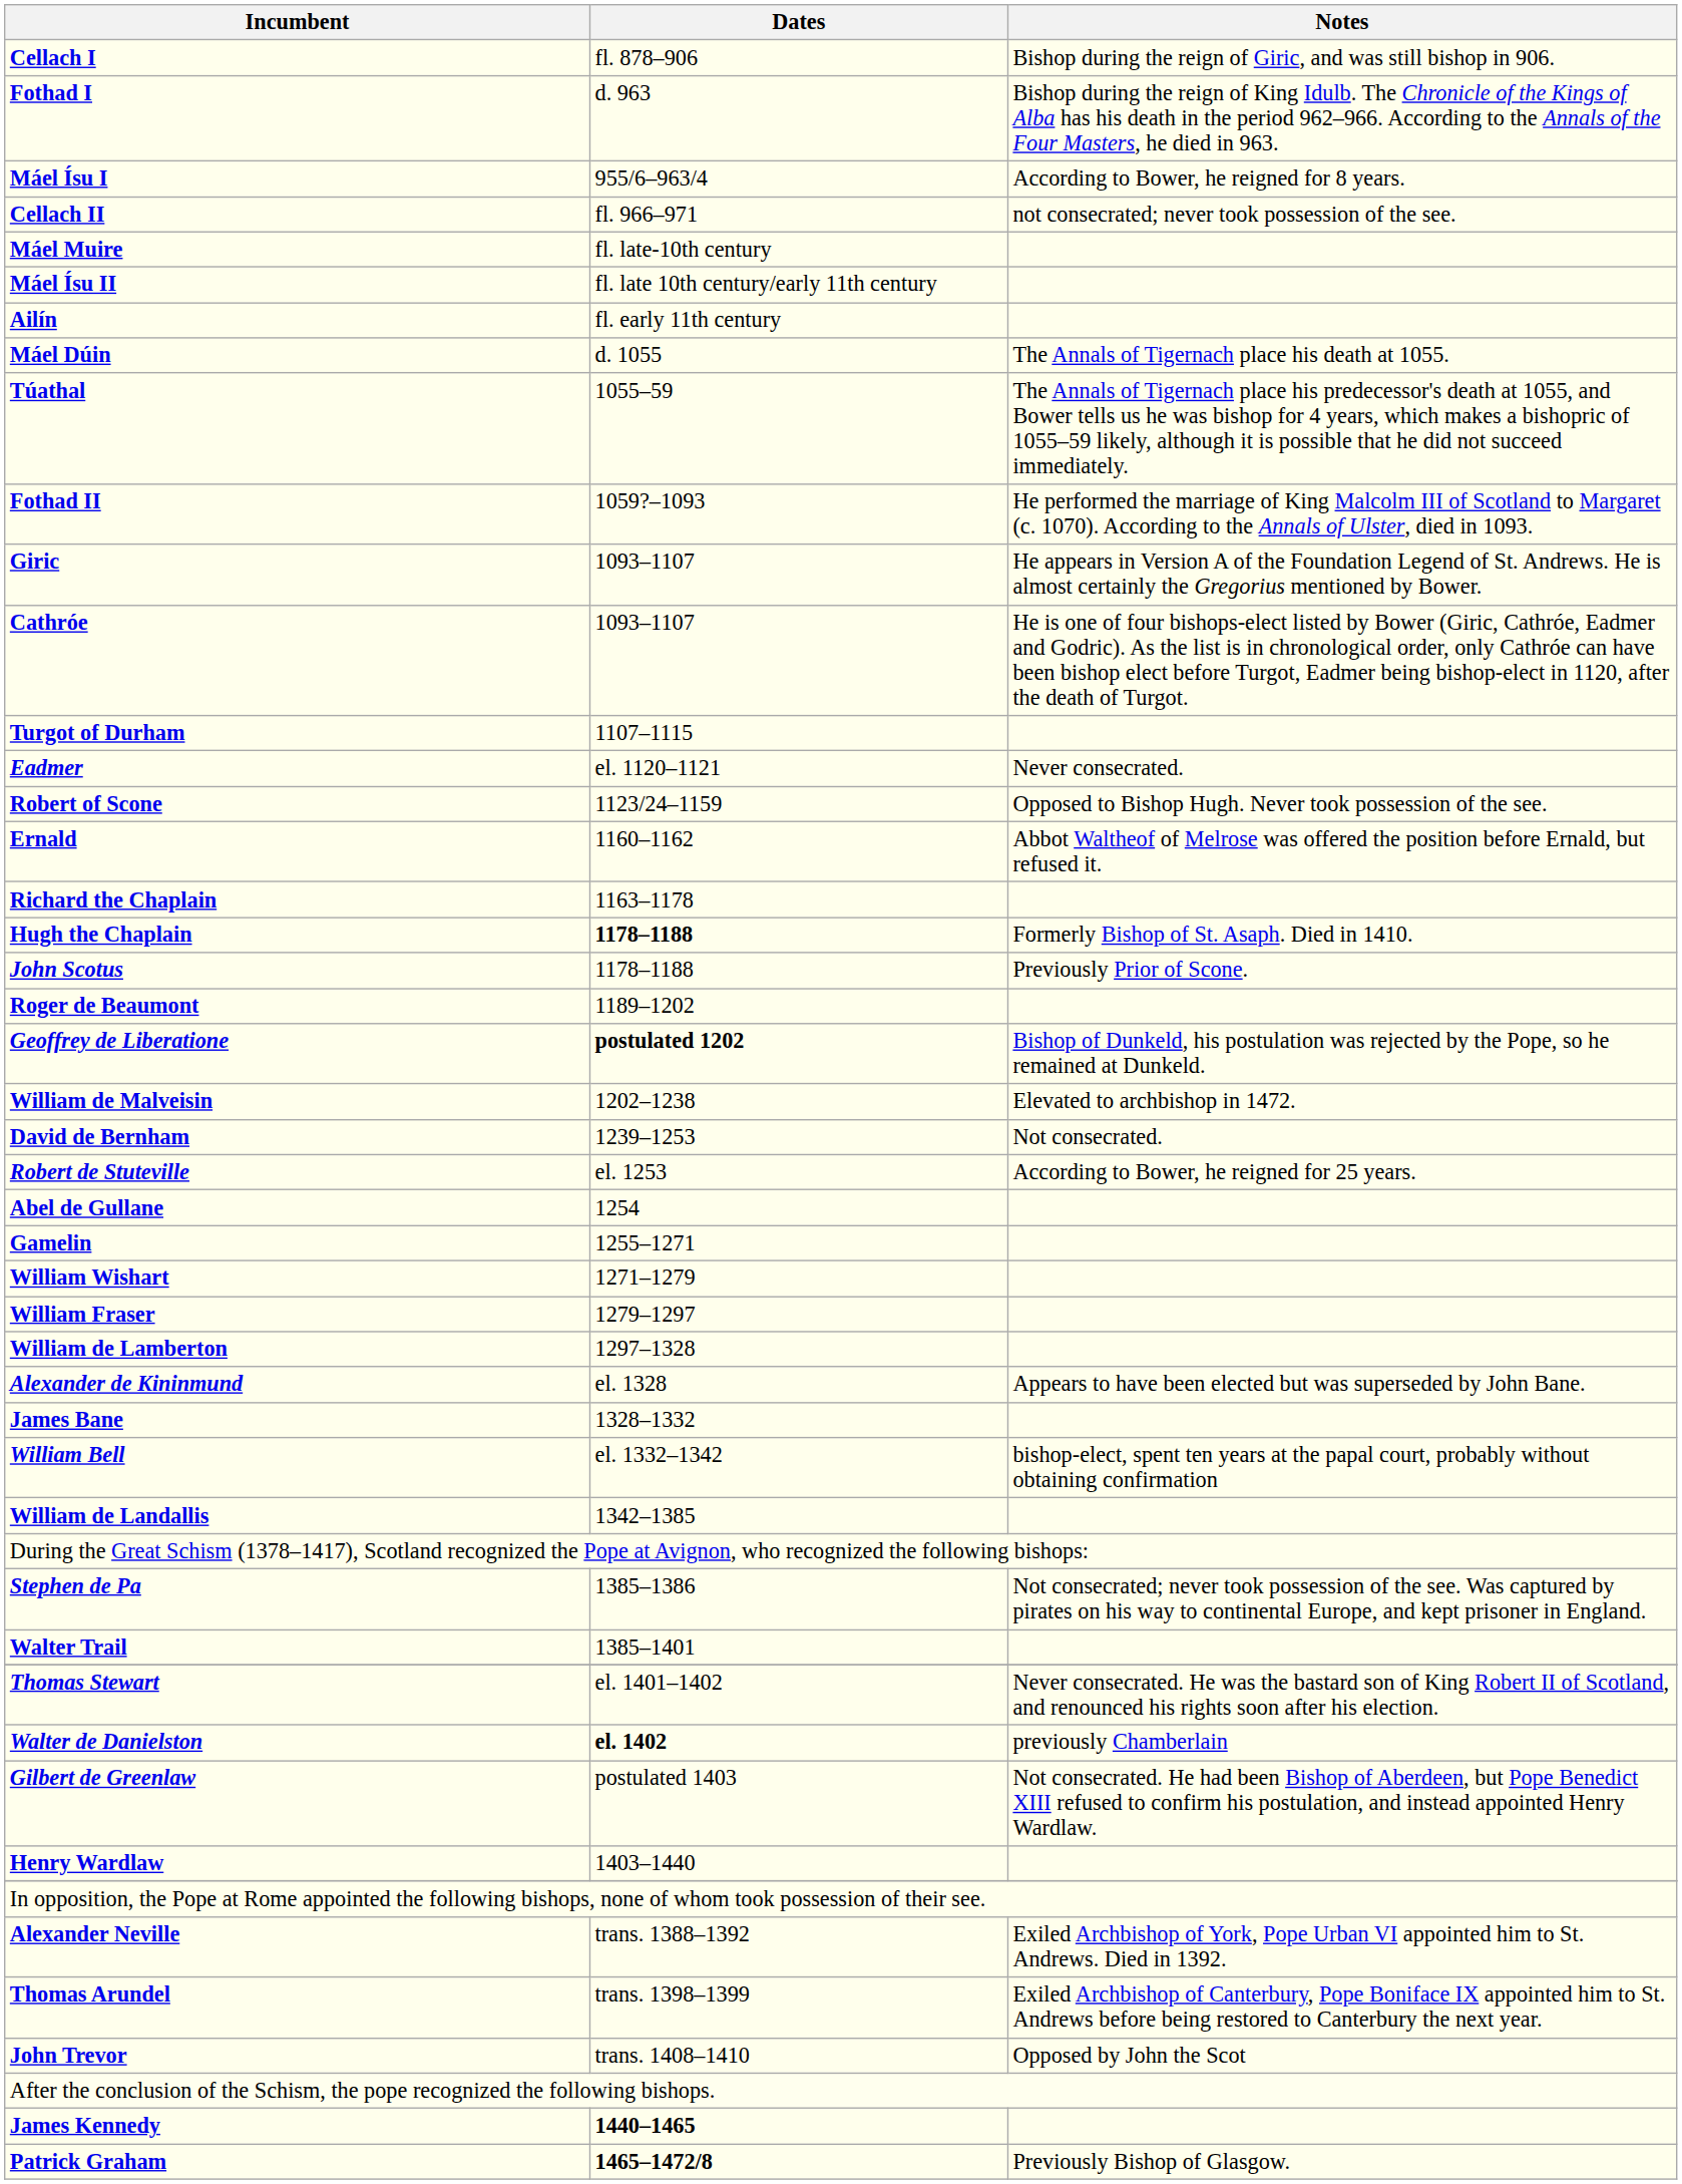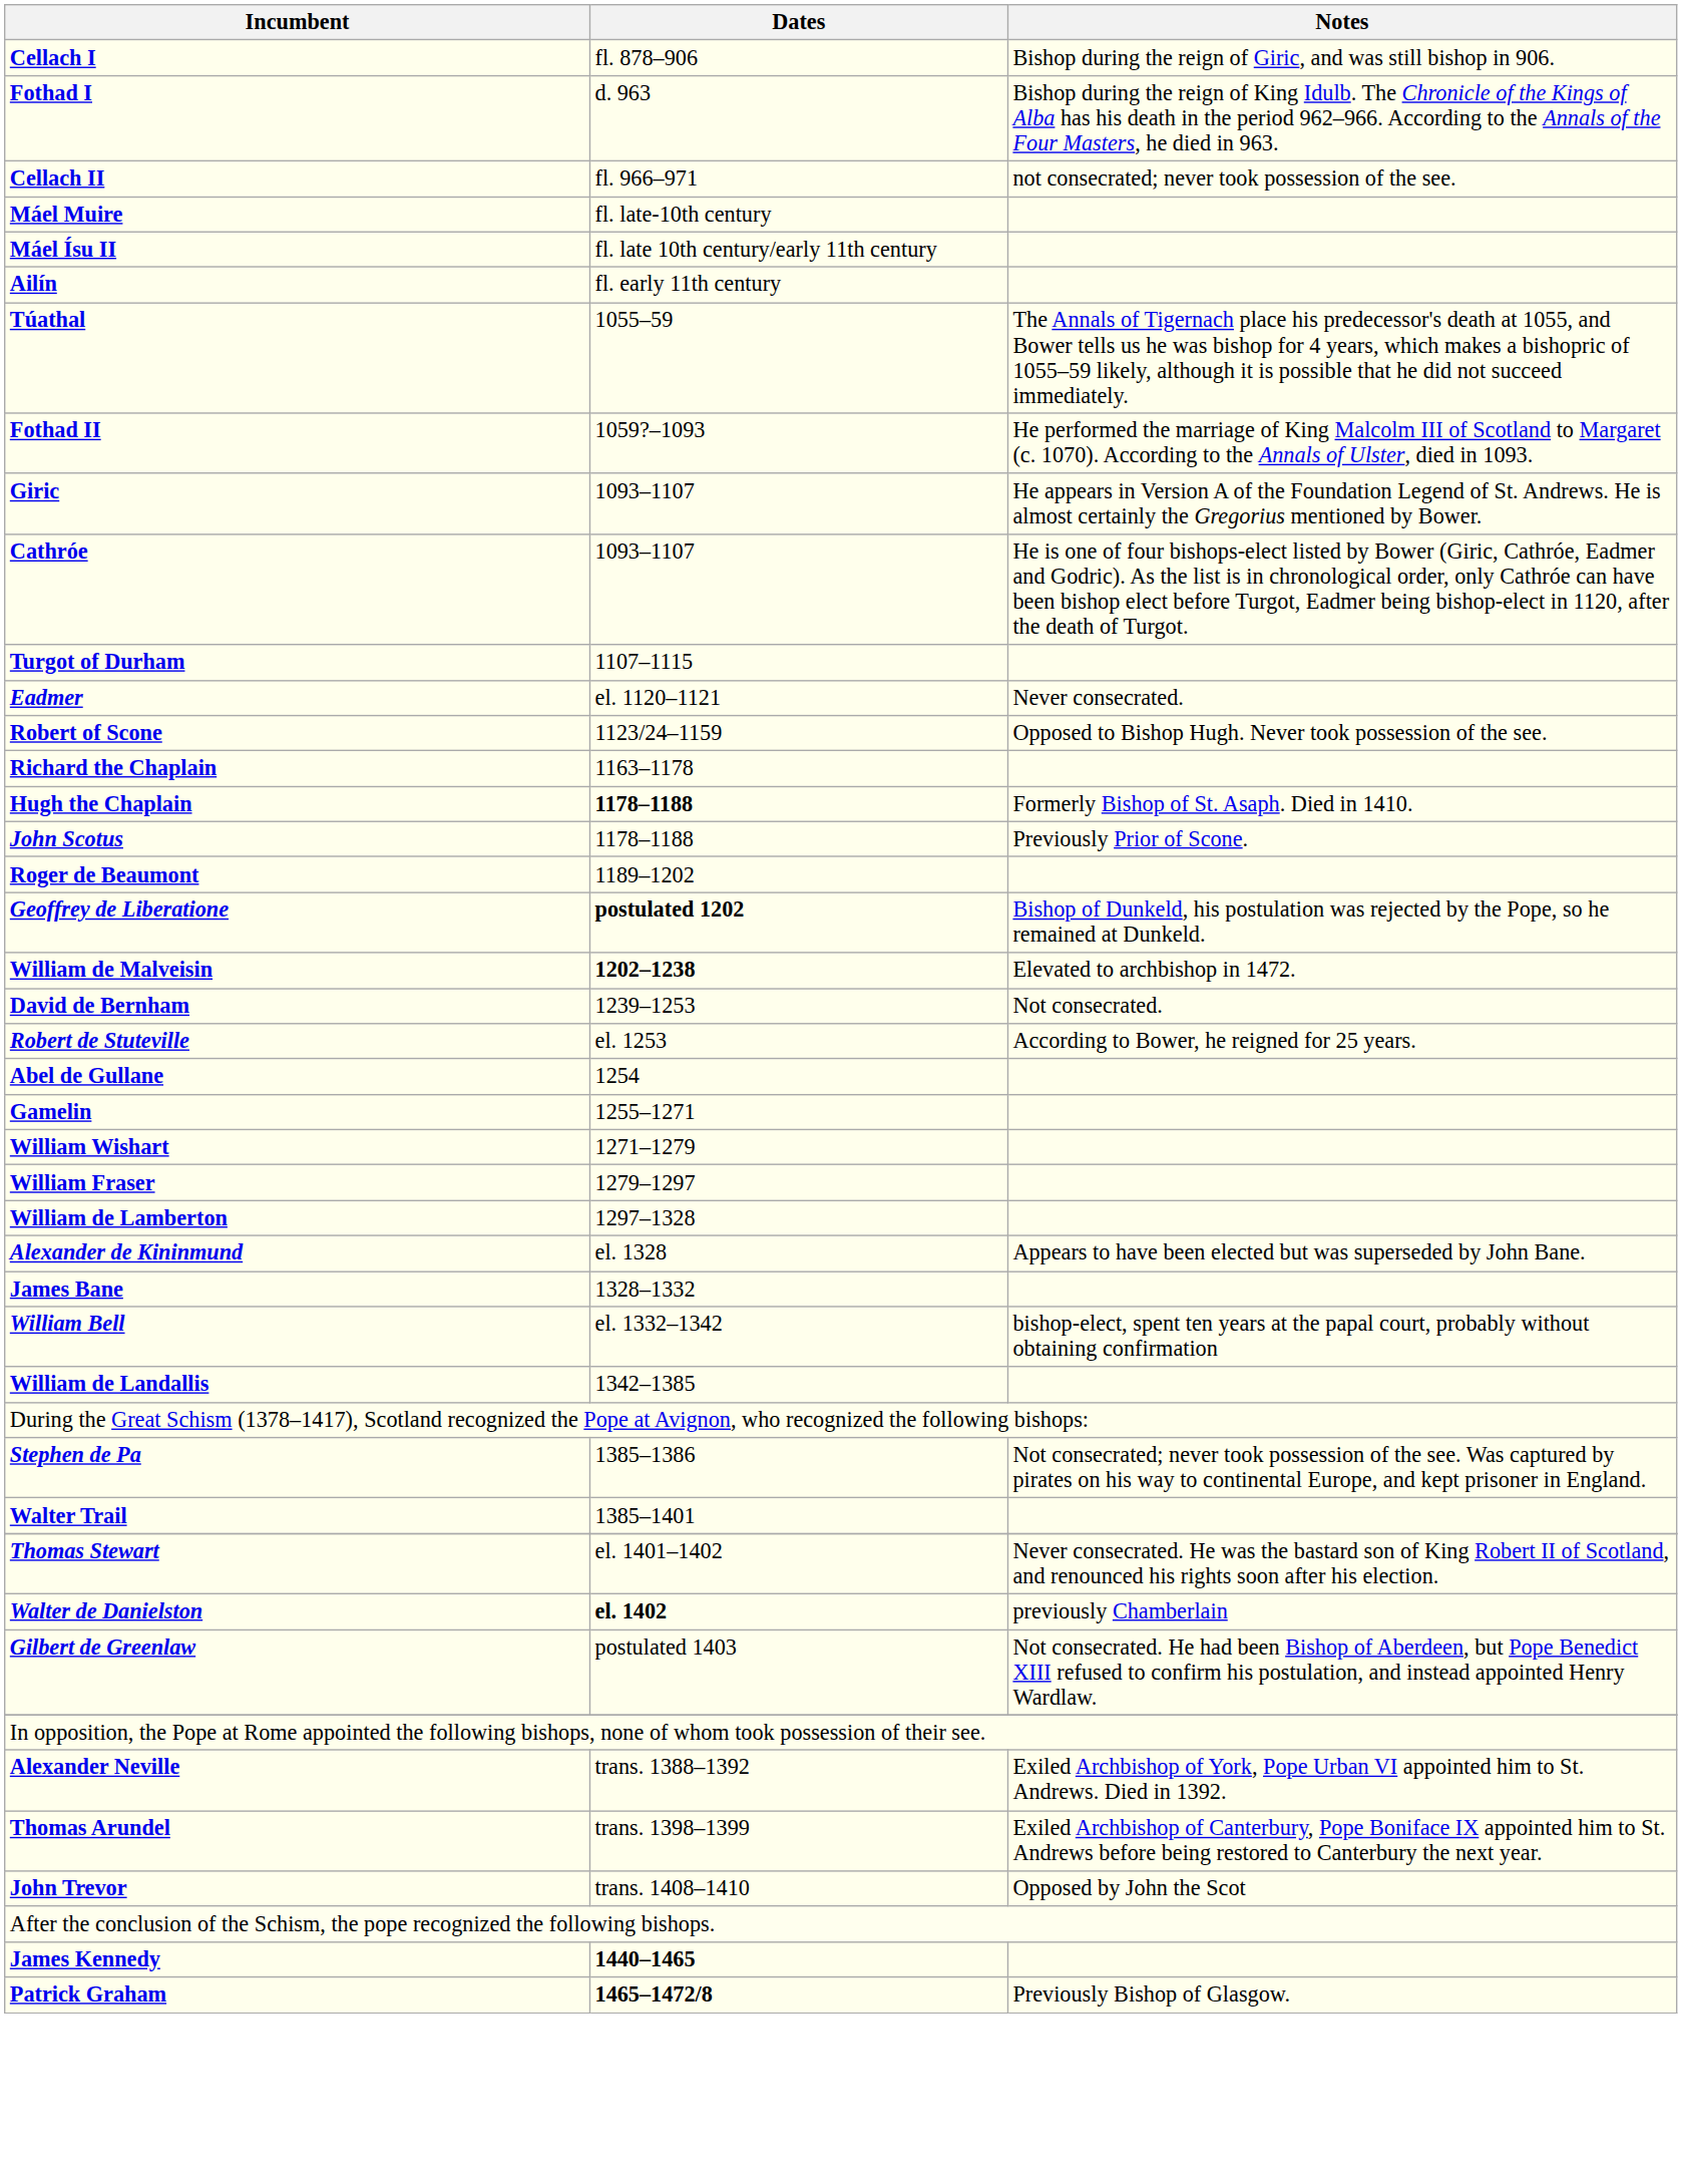 <table class="wikitable" style="width:95%;" border="1" cellpadding="2">
 <tr align=left>
 <th width="35%">Incumbent</th>
 <th width="25%">Dates</th>
 <th width="40%">Notes</th>
 </tr>
 <tr valign=top bgcolor="#ffffec">
 <td><strong><a href='#'>Cellach I</a></strong></td>
 <td>fl. 878–906</td>
 <td>Bishop during the reign of <a href='#'>Giric</a>, and was still bishop in 906.</td>
 </tr>
 <tr valign=top bgcolor="#ffffec">
 <td><strong><a href='#'>Fothad I</a></strong></td>
 <td>d. 963</td>
 <td>Bishop during the reign of King <a href='#'>Idulb</a>. The <em><a href='#'>Chronicle of the Kings of Alba</a></em> has his death in the period 962–966. According to the <em><a href='#'>Annals of the Four Masters</a></em>, he died in 963.</td>
-</tr>
-<tr valign=top bgcolor="#ffffec">
-<td><strong><a href='#'>Máel Ísu I</a></strong></td>
-<td>955/6–963/4</td>
-<td>According to Bower, he reigned for 8 years.</td>
 </tr>
 <tr valign=top bgcolor="#ffffec">
 <td><strong><a href='#'>Cellach II</a></strong></td>
 <td>fl. 966–971</td>
 <td>not consecrated; never took possession of the see.</td>
 </tr>
 <tr valign=top bgcolor="#ffffec">
 <td><strong><a href='#'>Máel Muire</a></strong></td>
 <td>fl. late-10th century</td>
 <td></td>
 </tr>
 <tr valign=top bgcolor="#ffffec">
 <td><strong><a href='#'>Máel Ísu II</a></strong></td>
 <td>fl. late 10th century/early 11th century</td>
 <td></td>
 </tr>
 <tr valign=top bgcolor="#ffffec">
 <td><strong><a href='#'>Ailín</a></strong></td>
 <td>fl. early 11th century</td>
 <td></td>
-</tr>
-<tr valign=top bgcolor="#ffffec">
-<td><strong><a href='#'>Máel Dúin</a></strong></td>
-<td>d. 1055</td>
-<td>The <a href='#'>Annals of Tigernach</a> place his death at 1055.</td>
 </tr>
 <tr valign=top bgcolor="#ffffec">
 <td><strong><a href='#'>Túathal</a></strong></td>
 <td>1055–59</td>
 <td>The <a href='#'>Annals of Tigernach</a> place his predecessor's death at 1055, and Bower tells us he was bishop for 4 years, which makes a bishopric of 1055–59 likely, although it is possible that he did not succeed immediately.</td>
 </tr>
 <tr valign=top bgcolor="#ffffec">
 <td><strong><a href='#'>Fothad II</a></strong></td>
 <td>1059?–1093</td>
 <td>He performed the marriage of King <a href='#'>Malcolm III of Scotland</a> to <a href='#'>Margaret</a> (c. 1070). According to the <em><a href='#'>Annals of Ulster</a></em>, died in 1093.</td>
 </tr>
 <tr valign=top bgcolor="#ffffec">
 <td><strong><a href='#'>Giric</a></strong></td>
 <td>1093–1107</td>
 <td>He appears in Version A of the Foundation Legend of St. Andrews. He is almost certainly the <em>Gregorius</em> mentioned by Bower.</td>
 </tr>
 <tr valign=top bgcolor="#ffffec">
 <td><strong><a href='#'>Cathróe</a></strong></td>
 <td>1093–1107</td>
 <td>He is one of four bishops-elect listed by Bower (Giric, Cathróe, Eadmer and Godric). As the list is in chronological order, only Cathróe can have been bishop elect before Turgot, Eadmer being bishop-elect in 1120, after the death of Turgot.</td>
 </tr>
 <tr valign=top bgcolor="#ffffec">
 <td><strong><a href='#'>Turgot of Durham</a></strong></td>
 <td>1107–1115</td>
 <td></td>
 </tr>
 <tr valign=top bgcolor="#ffffec">
 <td><strong><em><a href='#'>Eadmer</a></em></strong></td>
 <td>el. 1120–1121</td>
 <td>Never consecrated.</td>
 </tr>
 <tr valign=top bgcolor="#ffffec">
 <td><strong><a href='#'>Robert of Scone</a></strong></td>
 <td>1123/24–1159</td>
 <td>Opposed to Bishop Hugh. Never took possession of the see.</td>
 </tr>
 <tr valign=top bgcolor="#ffffec">
-<td><strong><a href='#'>Ernald</a></strong></td>
-<td>1160–1162</td>
-<td>Abbot <a href='#'>Waltheof</a> of <a href='#'>Melrose</a> was offered the position before Ernald, but refused it.</td>
-</tr>
-<tr valign=top bgcolor="#ffffec">
 <td><strong><a href='#'>Richard the Chaplain</a></strong></td>
 <td>1163–1178</td>
 <td></td>
 </tr>
 <tr valign=top bgcolor="#ffffec">
 <td><strong><a href='#'>Hugh the Chaplain</a></strong></td>
 <td><strong>1178–1188</strong></td>
 <td>Formerly <a href='#'>Bishop of St. Asaph</a>. Died in 1410.</td>
 </tr>
 <tr valign=top bgcolor="#ffffec">
 <td><strong><em><a href='#'>John Scotus</a></em></strong></td>
 <td>1178–1188</td>
 <td>Previously <a href='#'>Prior of Scone</a>.</td>
 </tr>
 <tr valign=top bgcolor="#ffffec">
 <td><strong><a href='#'>Roger de Beaumont</a></strong></td>
 <td>1189–1202</td>
 <td></td>
 </tr>
 <tr valign=top bgcolor="#ffffec">
 <td><strong><em><a href='#'>Geoffrey de Liberatione</a></em></strong></td>
 <td><strong>postulated 1202</strong></td>
 <td><a href='#'>Bishop of Dunkeld</a>, his postulation was rejected by the Pope, so he remained at Dunkeld.</td>
 </tr>
 <tr valign=top bgcolor="#ffffec">
 <td><strong><a href='#'>William de Malveisin</a></strong></td>
-<td>1202–1238</td>
+<td><strong>1202–1238</strong></td>
 <td>Elevated to archbishop in 1472.</td>
 </tr>
 <tr valign=top bgcolor="#ffffec">
 <td><strong><a href='#'>David de Bernham</a></strong></td>
 <td>1239–1253</td>
 <td>Not consecrated.</td>
 </tr>
 <tr valign=top bgcolor="#ffffec">
 <td><strong><em><a href='#'>Robert de Stuteville</a></em></strong></td>
 <td>el. 1253</td>
 <td>According to Bower, he reigned for 25 years.</td>
 </tr>
 <tr valign=top bgcolor="#ffffec">
 <td><strong><a href='#'>Abel de Gullane</a></strong></td>
 <td>1254</td>
 <td></td>
 </tr>
 <tr valign=top bgcolor="#ffffec">
 <td><strong><a href='#'>Gamelin</a></strong></td>
 <td>1255–1271</td>
 <td></td>
 </tr>
 <tr valign=top bgcolor="#ffffec">
 <td><strong><a href='#'>William Wishart</a></strong></td>
 <td>1271–1279</td>
 <td></td>
 </tr>
 <tr valign=top bgcolor="#ffffec">
 <td><strong><a href='#'>William Fraser</a></strong></td>
 <td>1279–1297</td>
 <td></td>
 </tr>
 <tr valign=top bgcolor="#ffffec">
 <td><strong><a href='#'>William de Lamberton</a></strong></td>
 <td>1297–1328</td>
 <td></td>
 </tr>
 <tr valign=top bgcolor="#ffffec">
 <td><strong><em><a href='#'>Alexander de Kininmund</a></em></strong></td>
 <td>el. 1328</td>
 <td>Appears to have been elected but was superseded by John Bane.</td>
 </tr>
 <tr valign=top bgcolor="#ffffec">
 <td><strong><a href='#'>James Bane</a></strong></td>
 <td>1328–1332</td>
 <td></td>
 </tr>
 <tr valign=top bgcolor="#ffffec">
 <td><strong><em><a href='#'>William Bell</a></em></strong></td>
 <td>el. 1332–1342</td>
 <td>bishop-elect, spent ten years at the papal court, probably without obtaining confirmation</td>
 </tr>
 <tr valign=top bgcolor="#ffffec">
 <td><strong><a href='#'>William de Landallis</a></strong></td>
 <td>1342–1385</td>
 <td></td>
 </tr>
 <tr valign=top bgcolor="#ffffec">
 <td colspan=3>During the <a href='#'>Great Schism</a> (1378–1417), Scotland recognized the <a href='#'>Pope at Avignon</a>, who recognized the following bishops:</td>
 </tr>
 <tr valign=top bgcolor="#ffffec">
 <td><strong><em><a href='#'>Stephen de Pa</a></em></strong></td>
 <td>1385–1386</td>
 <td>Not consecrated; never took possession of the see. Was captured by pirates on his way to continental Europe, and kept prisoner in England.</td>
 </tr>
 <tr valign=top bgcolor="#ffffec">
 <td><strong><a href='#'>Walter Trail</a></strong></td>
 <td>1385–1401</td>
 <td></td>
 </tr>
 <tr valign=top bgcolor="#ffffec">
 </tr>
 <tr valign=top bgcolor="#ffffec">
 <td><strong><em><a href='#'>Thomas Stewart</a></em></strong></td>
 <td>el. 1401–1402</td>
 <td>Never consecrated. He was the bastard son of King <a href='#'>Robert II of Scotland</a>, and renounced his rights soon after his election.</td>
 </tr>
 <tr valign=top bgcolor="#ffffec">
 <td><strong><em><a href='#'>Walter de Danielston</a></em></strong></td>
 <td><strong>el. 1402</strong></td>
 <td>previously <a href='#'>Chamberlain</a></td>
 </tr>
 <tr valign=top bgcolor="#ffffec">
 <td><strong><em><a href='#'>Gilbert de Greenlaw</a></em></strong></td>
 <td>postulated 1403</td>
 <td>Not consecrated. He had been <a href='#'>Bishop of Aberdeen</a>, but <a href='#'>Pope Benedict XIII</a> refused to confirm his postulation, and instead appointed Henry Wardlaw.</td>
 </tr>
 <tr valign=top bgcolor="#ffffec">
-<td><strong><a href='#'>Henry Wardlaw</a></strong></td>
-<td>1403–1440</td>
-<td></td>
-</tr>
-<tr valign=top bgcolor="#ffffec">
 </tr>
 <tr valign=top bgcolor="#ffffec">
 <td colspan=3>In opposition, the Pope at Rome appointed the following bishops, none of whom took possession of their see.</td>
 </tr>
 <tr valign=top bgcolor="#ffffec">
 <td><strong><a href='#'>Alexander Neville</a></strong></td>
 <td>trans. 1388–1392</td>
 <td>Exiled <a href='#'>Archbishop of York</a>, <a href='#'>Pope Urban VI</a> appointed him to St. Andrews. Died in 1392.</td>
 </tr>
 <tr valign=top bgcolor="#ffffec">
 <td><strong><a href='#'>Thomas Arundel</a></strong></td>
 <td>trans. 1398–1399</td>
 <td>Exiled <a href='#'>Archbishop of Canterbury</a>, <a href='#'>Pope Boniface IX</a> appointed him to St. Andrews before being restored to Canterbury the next year.</td>
 </tr>
 <tr valign=top bgcolor="#ffffec">
 <td><strong><a href='#'>John Trevor</a></strong></td>
 <td>trans. 1408–1410</td>
 <td>Opposed by John the Scot</td>
 </tr>
 <tr valign=top bgcolor="#ffffee">
 <td colspan=3>After the conclusion of the Schism, the pope recognized the following bishops.</td>
 </tr>
 <tr valign=top bgcolor="#ffffec">
 <td><strong><a href='#'>James Kennedy</a></strong></td>
 <td><strong>1440–1465</strong></td>
 <td></td>
 </tr>
 <tr valign=top bgcolor="#ffffec">
 <td><strong><a href='#'>Patrick Graham</a></strong></td>
 <td><strong>1465–1472/8</strong></td>
 <td>Previously Bishop of Glasgow.</td>
 </tr>
 </table>
